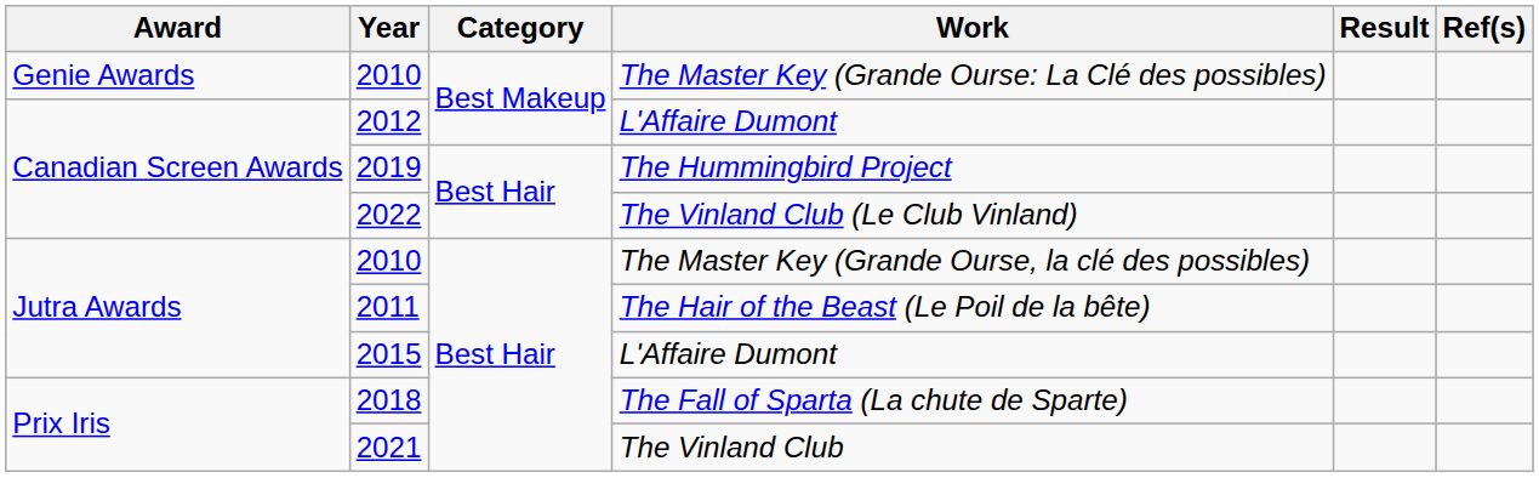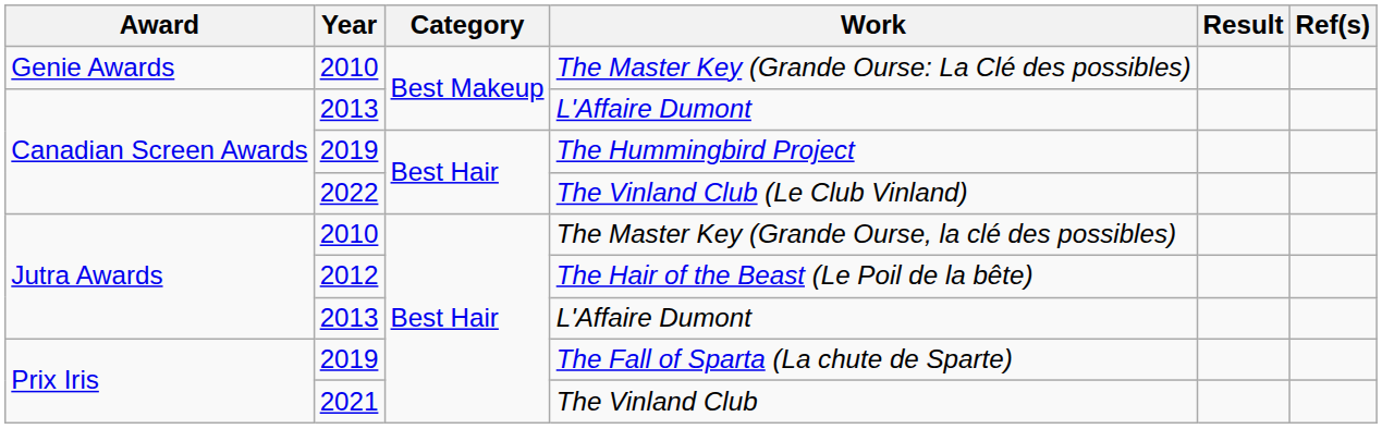 <table class="wikitable plainrowheaders sortable">
 <tr>
 <th>Award</th>
 <th>Year</th>
 <th>Category</th>
 <th>Work</th>
 <th>Result</th>
 <th>Ref(s)</th>
 </tr>
 <tr>
 <td><a href='#'>Genie Awards</a></td>
 <td><a href='#'>2010</a></td>
 <td rowspan=2><a href='#'>Best Makeup</a></td>
 <td><em><a href='#'>The Master Key</a> (Grande Ourse: La Clé des possibles)</em></td>
 <td></td>
 <td></td>
 </tr>
 <tr>
 <td rowspan=3><a href='#'>Canadian Screen Awards</a></td>
-<td><a href='#'>2012</a></td>
+<td><a href='#'>2013</a></td>
 <td><em><a href='#'>L'Affaire Dumont</a></em></td>
 <td></td>
 <td></td>
 </tr>
 <tr>
 <td><a href='#'>2019</a></td>
 <td rowspan=2><a href='#'>Best Hair</a></td>
 <td><em><a href='#'>The Hummingbird Project</a></em></td>
 <td></td>
 <td></td>
 </tr>
 <tr>
 <td><a href='#'>2022</a></td>
 <td><em><a href='#'>The Vinland Club</a> (Le Club Vinland)</em></td>
 <td></td>
 <td></td>
 </tr>
 <tr>
 <td rowspan=3><a href='#'>Jutra Awards</a></td>
 <td><a href='#'>2010</a></td>
 <td rowspan=5><a href='#'>Best Hair</a></td>
 <td><em>The Master Key (Grande Ourse, la clé des possibles)</em></td>
 <td></td>
 <td></td>
 </tr>
 <tr>
-<td><a href='#'>2011</a></td>
+<td><a href='#'>2012</a></td>
 <td><em><a href='#'>The Hair of the Beast</a> (Le Poil de la bête)</em></td>
 <td></td>
 <td></td>
 </tr>
 <tr>
-<td><a href='#'>2015</a></td>
+<td><a href='#'>2013</a></td>
 <td><em>L'Affaire Dumont</em></td>
 <td></td>
 <td></td>
 </tr>
 <tr>
 <td rowspan=2><a href='#'>Prix Iris</a></td>
-<td><a href='#'>2018</a></td>
+<td><a href='#'>2019</a></td>
 <td><em><a href='#'>The Fall of Sparta</a> (La chute de Sparte)</em></td>
 <td></td>
 <td></td>
 </tr>
 <tr>
 <td><a href='#'>2021</a></td>
 <td><em>The Vinland Club</em></td>
 <td></td>
 <td></td>
 </tr>
 </table>
